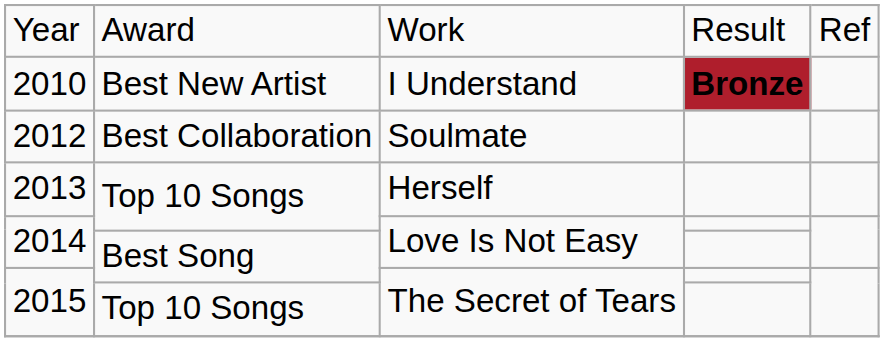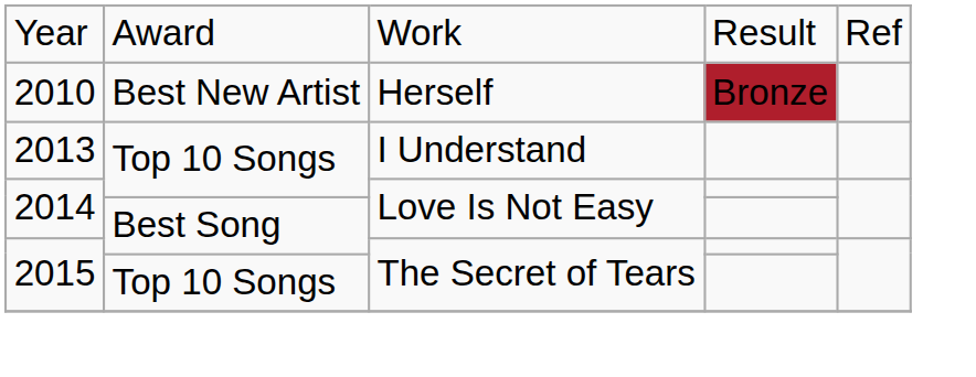 <table class="wikitable">
 <tr>
 <td>Year</td>
 <td>Award</td>
 <td>Work</td>
 <td>Result</td>
 <td>Ref</td>
 </tr>
 <tr>
 <td>2010</td>
 <td>Best New Artist</td>
-<td>I Understand</td>
-<td .mybgcolor {background-color:#af1e2c;} style="background: #af1e2c"><strong><div>Bronze</div></strong></td>
-<td></td>
-</tr>
-<tr>
-<td>2012</td>
-<td>Best Collaboration</td>
-<td>Soulmate</td>
-<td></td>
+<td>Herself</td>
+<td .mybgcolor {background-color:#af1e2c;} style="background: #af1e2c"><div>Bronze</div></td>
 <td></td>
 </tr>
 <tr>
 <td>2013</td>
 <td rowspan="2">Top 10 Songs</td>
-<td>Herself</td>
+<td>I Understand</td>
 <td></td>
 <td></td>
 </tr>
 <tr>
 <td rowspan="2">2014</td>
 <td rowspan="2">Love Is Not Easy</td>
 <td></td>
 <td rowspan="2"></td>
 </tr>
 <tr>
 <td rowspan="2">Best Song</td>
 <td></td>
 </tr>
 <tr>
 <td rowspan="2">2015</td>
 <td rowspan="2">The Secret of Tears</td>
 <td></td>
 <td rowspan="2"></td>
 </tr>
 <tr>
 <td>Top 10 Songs</td>
 <td></td>
 </tr>
 <tr>
 </tr>
 </table>
